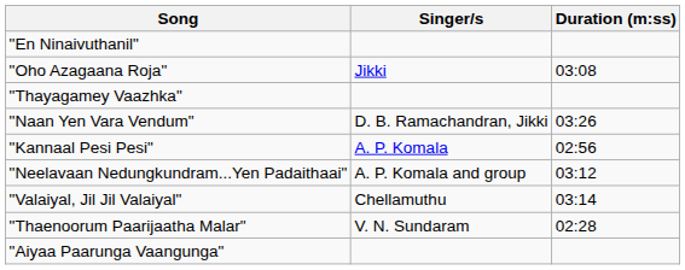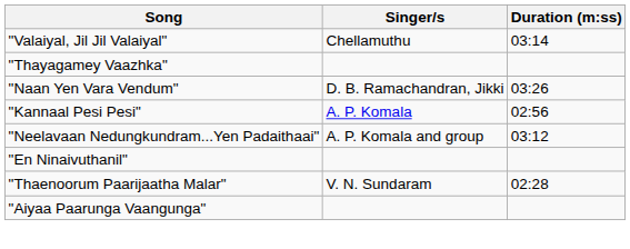 <table class="wikitable" style="font-size:95%;">
 <tr>
 <th>Song</th>
 <th>Singer/s</th>
 <th>Duration (m:ss)</th>
 </tr>
 <tr>
-<td>"En Ninaivuthanil"</td>
-<td></td>
-<td></td>
-</tr>
-<tr>
-<td>"Oho Azagaana Roja"</td>
-<td><a href='#'>Jikki</a></td>
-<td>03:08</td>
+<td>"Valaiyal, Jil Jil Valaiyal"</td>
+<td>Chellamuthu</td>
+<td>03:14</td>
 </tr>
 <tr>
 <td>"Thayagamey Vaazhka"</td>
 <td></td>
 <td></td>
 </tr>
 <tr>
 <td>"Naan Yen Vara Vendum"</td>
 <td>D. B. Ramachandran, Jikki</td>
 <td>03:26</td>
 </tr>
 <tr>
 <td>"Kannaal Pesi Pesi"</td>
 <td><a href='#'>A. P. Komala</a></td>
 <td>02:56</td>
 </tr>
 <tr>
 <td>"Neelavaan Nedungkundram...Yen Padaithaai"</td>
 <td>A. P. Komala and group</td>
 <td>03:12</td>
 </tr>
 <tr>
-<td>"Valaiyal, Jil Jil Valaiyal"</td>
-<td>Chellamuthu</td>
-<td>03:14</td>
+<td>"En Ninaivuthanil"</td>
+<td></td>
+<td></td>
 </tr>
 <tr>
 <td>"Thaenoorum Paarijaatha Malar"</td>
 <td>V. N. Sundaram</td>
 <td>02:28</td>
 </tr>
 <tr>
 <td>"Aiyaa Paarunga Vaangunga"</td>
 <td></td>
 <td></td>
 </tr>
 </table>
